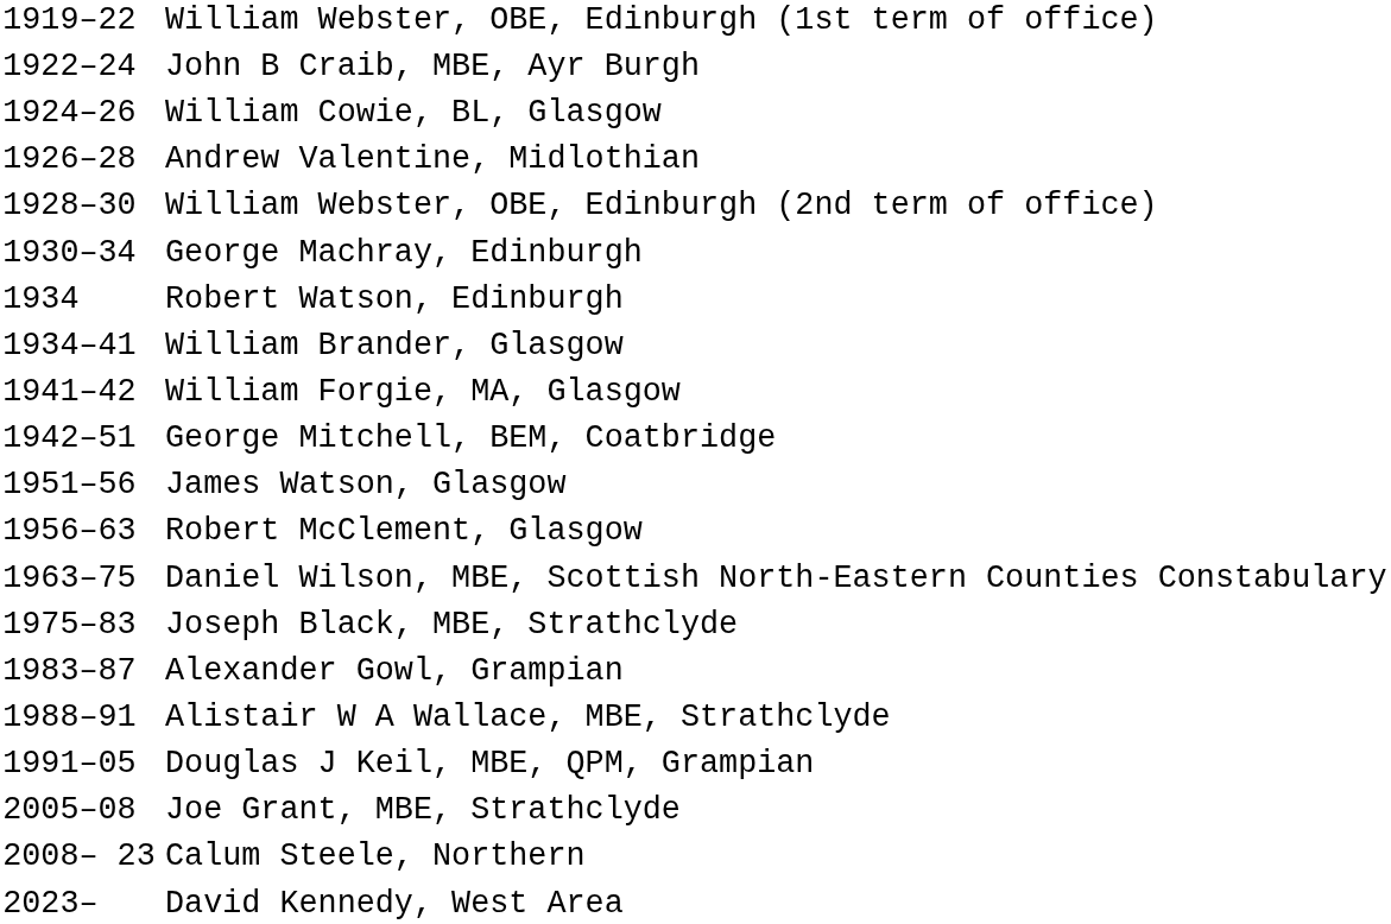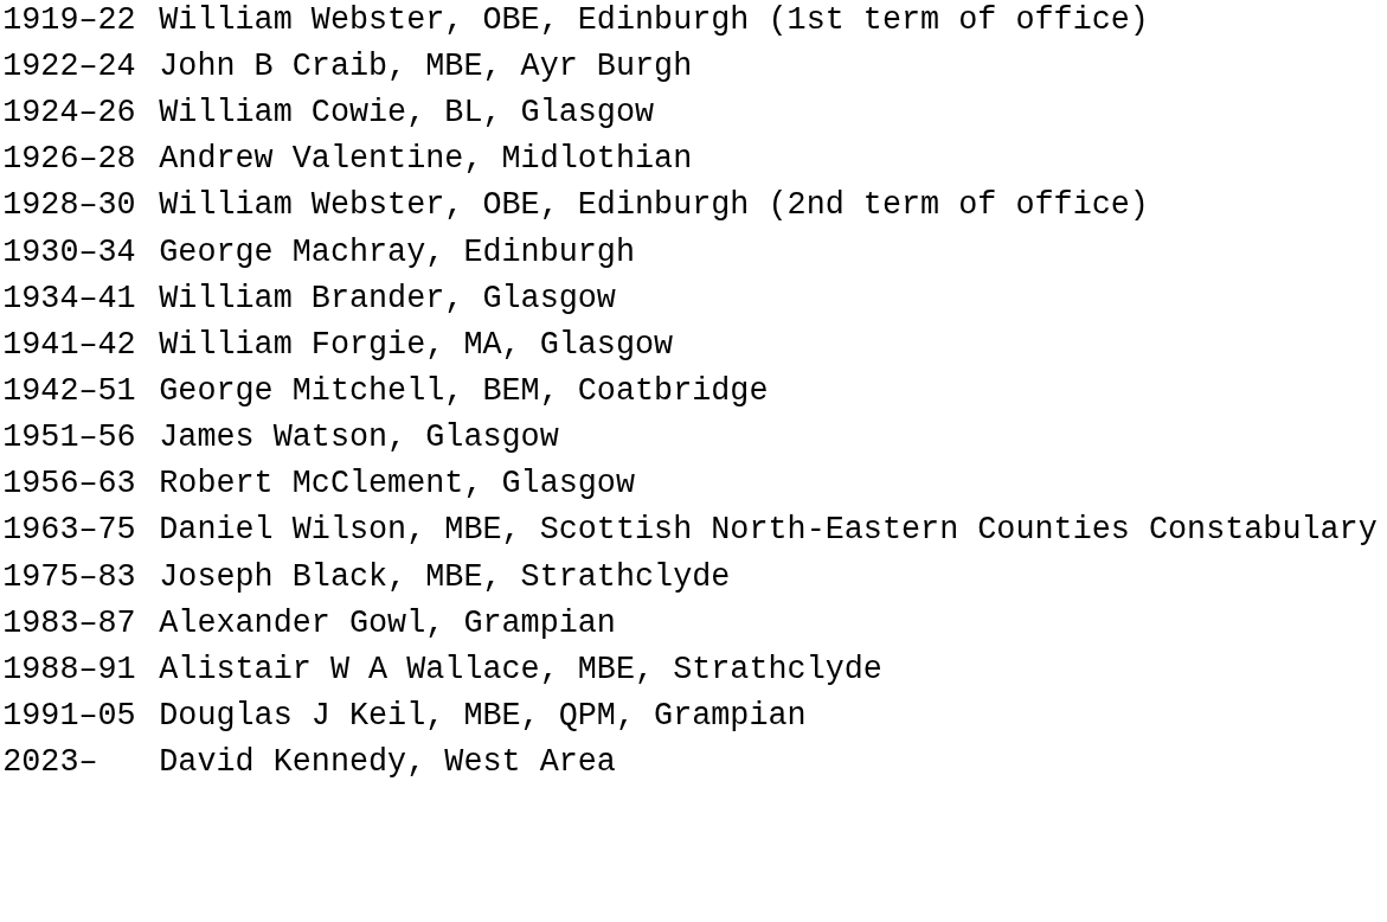 <table>
 <tr>
 <td style="padding-right:0.5em;">1919–22</td>
 <td>William Webster, OBE, Edinburgh (1st term of office)</td>
 </tr>
 <tr>
 <td>1922–24</td>
 <td>John B Craib, MBE, Ayr Burgh</td>
 </tr>
 <tr>
 <td>1924–26</td>
 <td>William Cowie, BL, Glasgow</td>
 </tr>
 <tr>
 <td>1926–28</td>
 <td>Andrew Valentine, Midlothian</td>
 </tr>
 <tr>
 <td>1928–30</td>
 <td>William Webster, OBE, Edinburgh (2nd term of office)</td>
 </tr>
 <tr>
 <td>1930–34</td>
 <td>George Machray, Edinburgh</td>
-</tr>
-<tr>
-<td>1934</td>
-<td>Robert Watson, Edinburgh</td>
 </tr>
 <tr>
 <td>1934–41</td>
 <td>William Brander, Glasgow</td>
 </tr>
 <tr>
 <td>1941–42</td>
 <td>William Forgie, MA, Glasgow</td>
 </tr>
 <tr>
 <td>1942–51</td>
 <td>George Mitchell, BEM, Coatbridge</td>
 </tr>
 <tr>
 <td>1951–56</td>
 <td>James Watson, Glasgow</td>
 </tr>
 <tr>
 <td>1956–63</td>
 <td>Robert McClement, Glasgow</td>
 </tr>
 <tr>
 <td>1963–75</td>
 <td>Daniel Wilson, MBE, Scottish North-Eastern Counties Constabulary</td>
 </tr>
 <tr>
 <td>1975–83</td>
 <td>Joseph Black, MBE, Strathclyde</td>
 </tr>
 <tr>
 <td>1983–87</td>
 <td>Alexander Gowl, Grampian</td>
 </tr>
 <tr>
 <td>1988–91</td>
 <td>Alistair W A Wallace, MBE, Strathclyde</td>
 </tr>
 <tr>
 <td>1991–05</td>
 <td>Douglas J Keil, MBE, QPM, Grampian</td>
 </tr>
 <tr>
-<td>2005–08</td>
-<td>Joe Grant, MBE, Strathclyde</td>
-</tr>
-<tr>
-<td>2008– 23</td>
-<td>Calum Steele, Northern</td>
-</tr>
-<tr>
 <td>2023–</td>
 <td>David Kennedy, West Area</td>
 </tr>
 </table>
